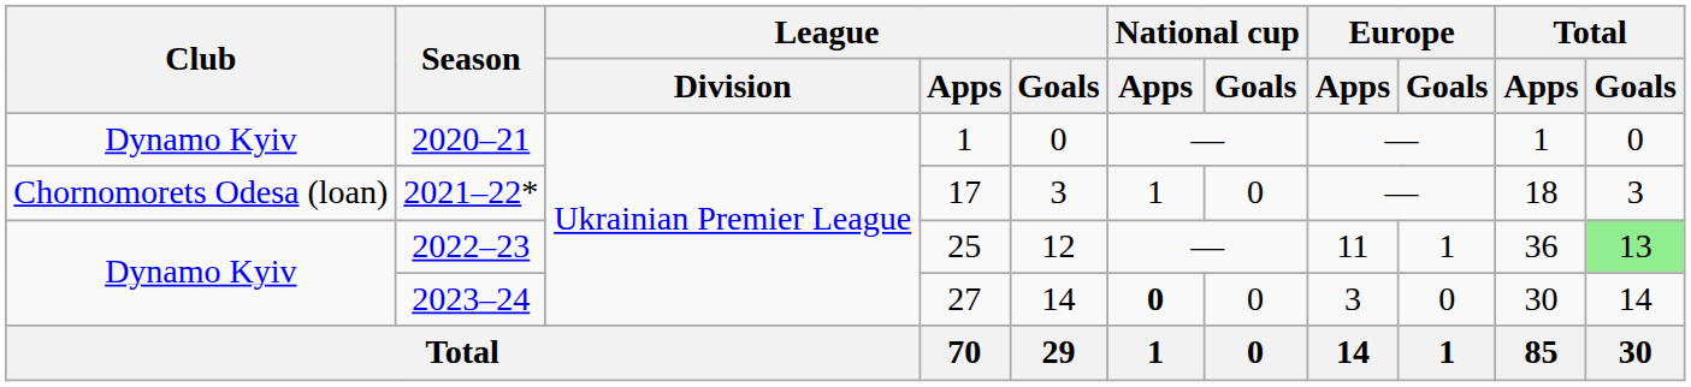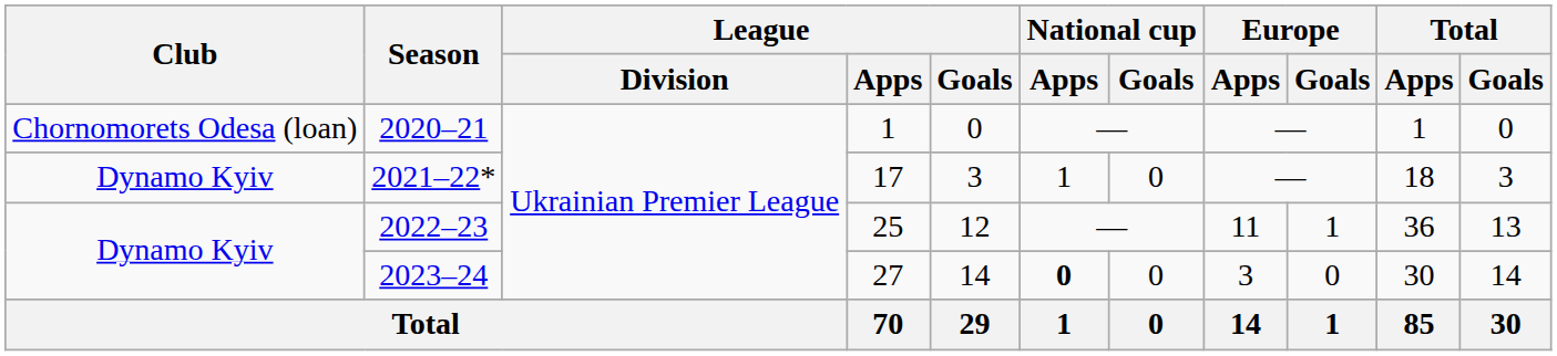 <table class="wikitable" style="text-align:center">
 <tr>
 <th rowspan="2">Club</th>
 <th rowspan="2">Season</th>
 <th colspan="3">League</th>
 <th colspan="2">National cup</th>
 <th colspan="2">Europe</th>
 <th colspan="2">Total</th>
 </tr>
 <tr>
 <th>Division</th>
 <th>Apps</th>
 <th>Goals</th>
 <th>Apps</th>
 <th>Goals</th>
 <th>Apps</th>
 <th>Goals</th>
 <th>Apps</th>
 <th>Goals</th>
 </tr>
 <tr>
-<td rowspan="1"><a href='#'>Dynamo Kyiv</a></td>
+<td rowspan="1"><a href='#'>Chornomorets Odesa</a> (loan)</td>
 <td><a href='#'>2020–21</a></td>
 <td rowspan=4><a href='#'>Ukrainian Premier League</a></td>
 <td>1</td>
 <td>0</td>
 <td colspan="2">—</td>
 <td colspan="2">—</td>
 <td>1</td>
 <td>0</td>
 </tr>
 <tr>
-<td rowspan="1"><a href='#'>Chornomorets Odesa</a> (loan)</td>
+<td rowspan="1"><a href='#'>Dynamo Kyiv</a></td>
 <td><a href='#'>2021–22</a>*</td>
 <td>17</td>
 <td>3</td>
 <td>1</td>
 <td>0</td>
 <td colspan="2">—</td>
 <td>18</td>
 <td>3</td>
 </tr>
 <tr>
 <td rowspan="2"><a href='#'>Dynamo Kyiv</a></td>
 <td><a href='#'>2022–23</a></td>
 <td>25</td>
 <td>12</td>
 <td colspan="2">—</td>
 <td>11</td>
 <td>1</td>
 <td>36</td>
-<td style="background: lightgreen;">13</td>
+<td>13</td>
 </tr>
 <tr>
 <td><a href='#'>2023–24</a></td>
 <td>27</td>
 <td>14</td>
 <td><strong>0</strong></td>
 <td>0</td>
 <td>3</td>
 <td>0</td>
 <td>30</td>
 <td>14</td>
 </tr>
 <tr>
 <th colspan="3">Total</th>
 <th>70</th>
 <th>29</th>
 <th>1</th>
 <th>0</th>
 <th>14</th>
 <th>1</th>
 <th>85</th>
 <th>30</th>
 </tr>
 </table>
